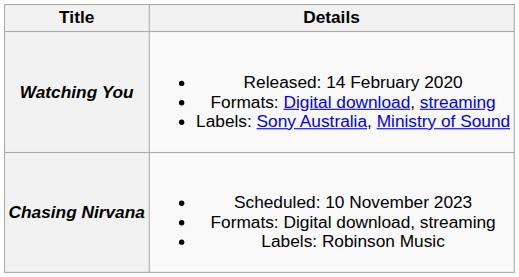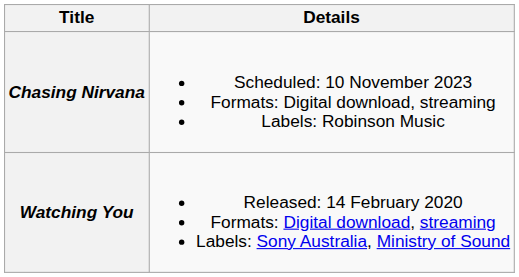 <table class="wikitable plainrowheaders" style="text-align:center;">
 <tr>
 <th>Title</th>
 <th>Details</th>
 </tr>
 <tr>
+<th scope="row"><em>Chasing Nirvana</em></th>
+<td><br><ul><li>Scheduled: 10 November 2023</li><li>Formats: Digital download, streaming</li><li>Labels: Robinson Music</li></ul></td>
+</tr>
+<tr>
 <th scope="row"><em>Watching You</em></th>
 <td><br><ul><li>Released: 14 February 2020</li><li>Formats: <a href='#'>Digital download</a>, <a href='#'>streaming</a></li><li>Labels: <a href='#'>Sony Australia</a>, <a href='#'>Ministry of Sound</a></li></ul></td>
 </tr>
-<tr>
-<th scope="row"><em>Chasing Nirvana</em></th>
-<td><br><ul><li>Scheduled: 10 November 2023</li><li>Formats: Digital download, streaming</li><li>Labels: Robinson Music</li></ul></td>
-</tr>
 </table>
